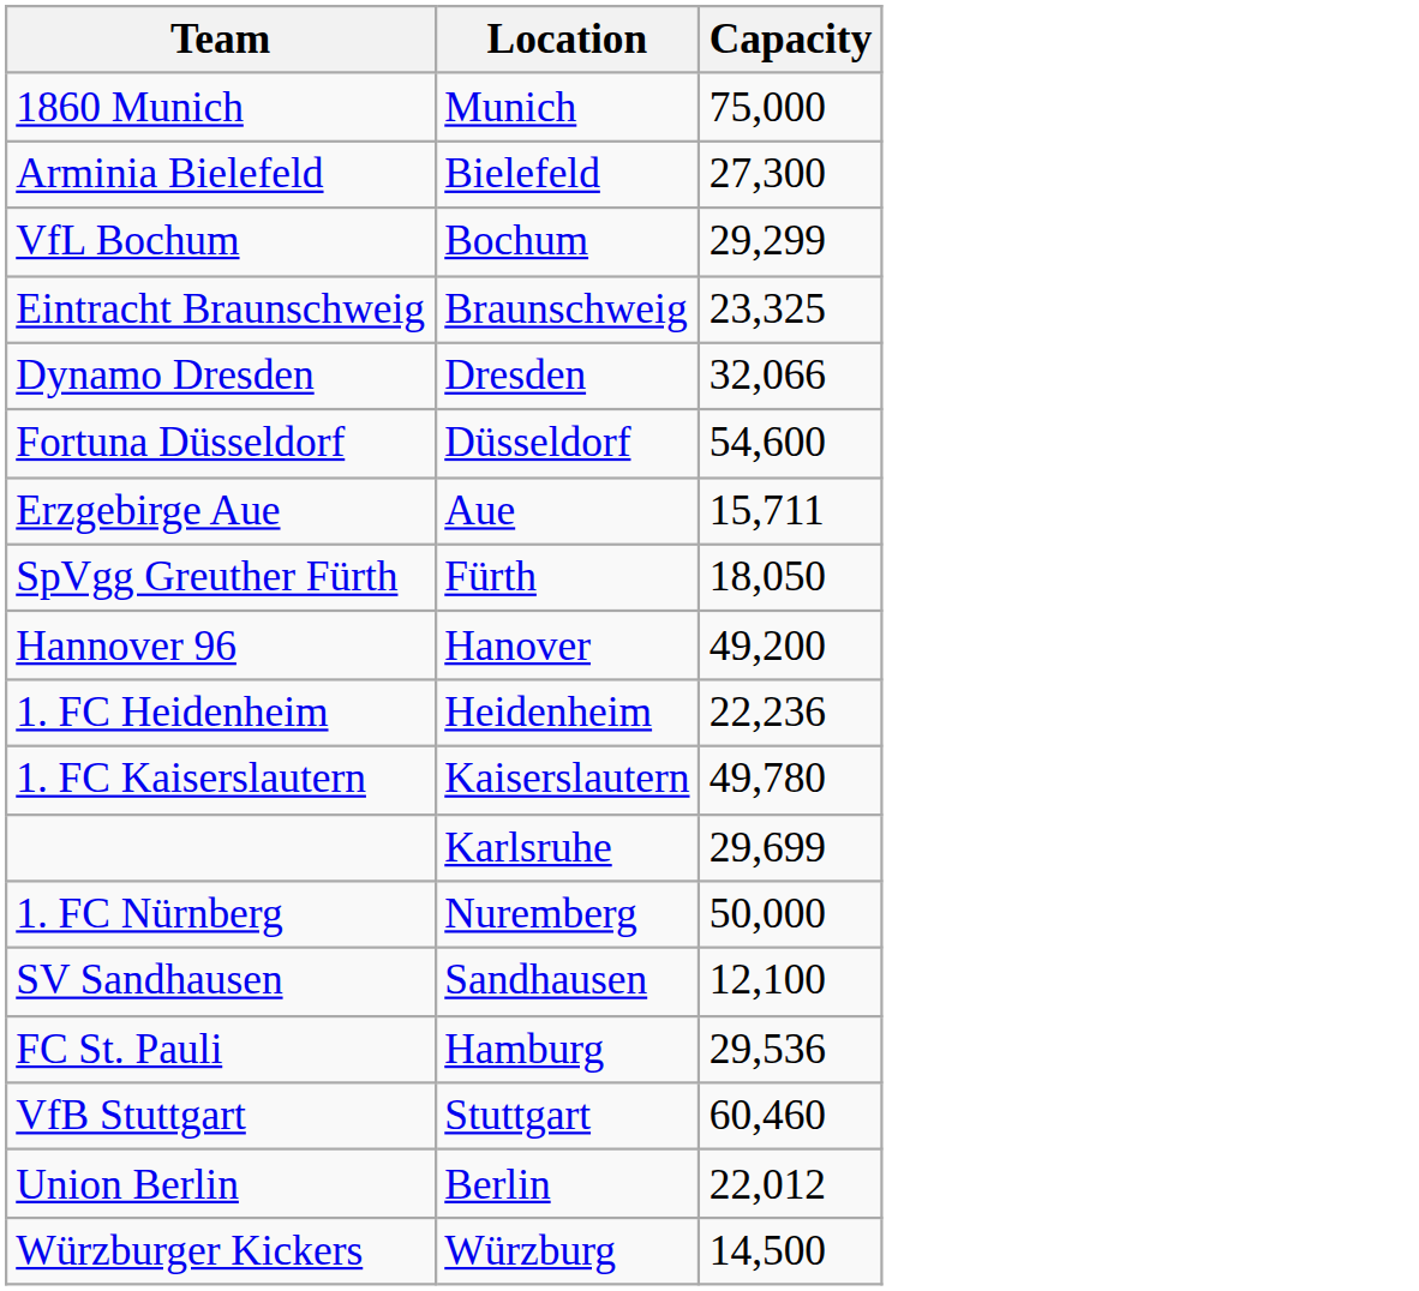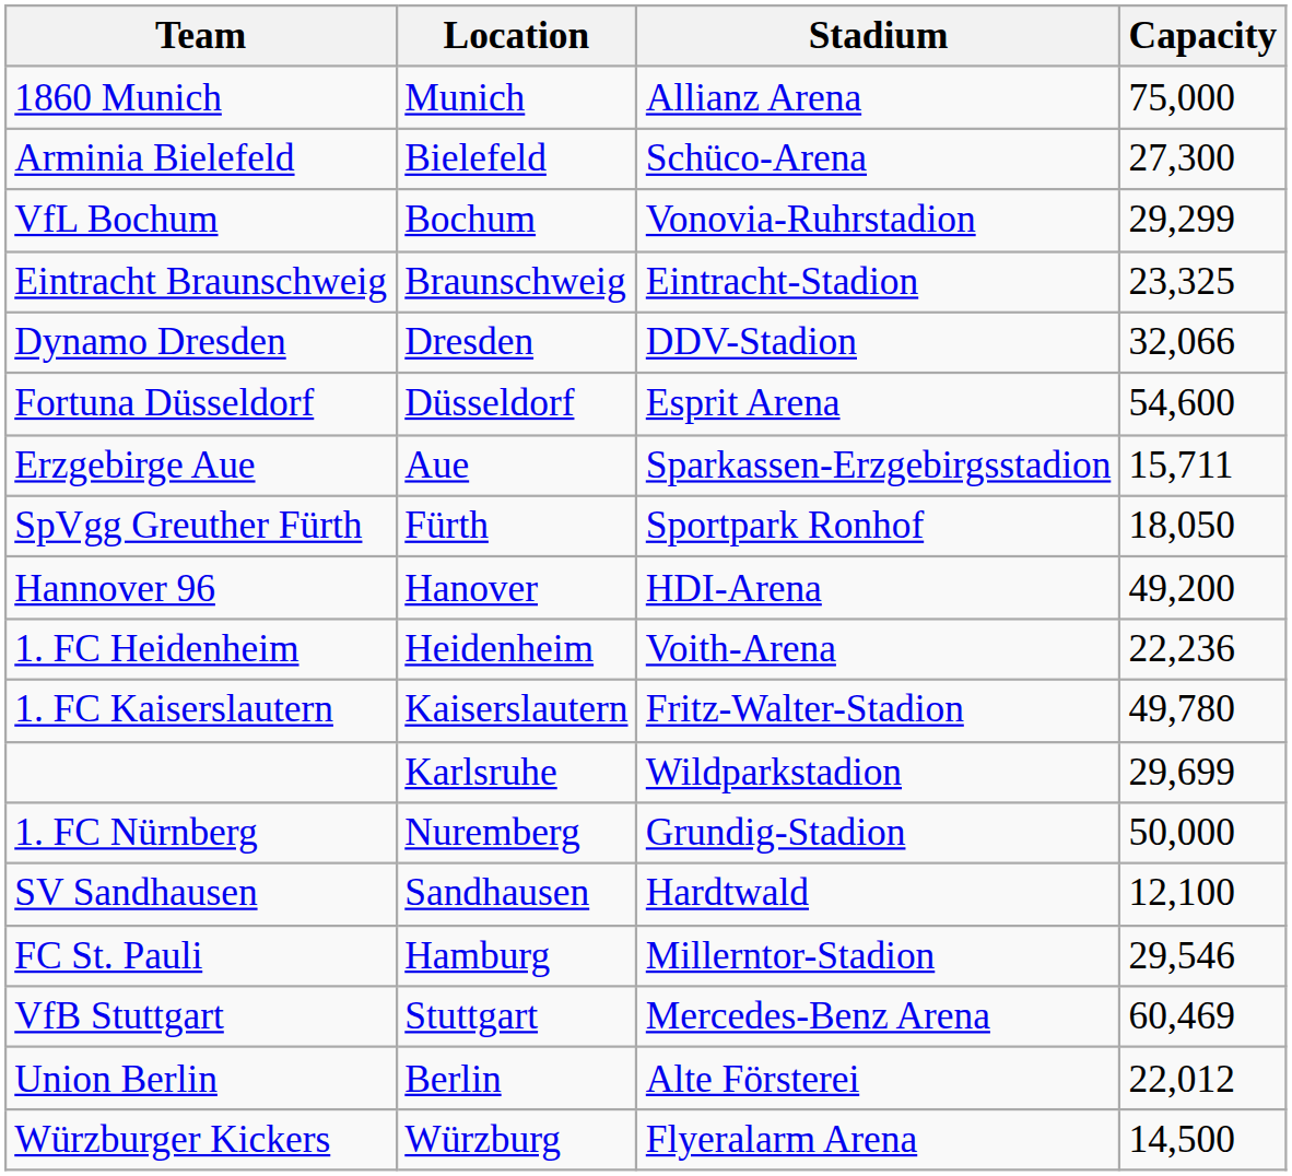 <table class="wikitable sortable" style="text-align:left;">
 <tr>
 <th>Team</th>
 <th>Location</th>
+<th>Stadium</th>
 <th>Capacity</th>
 </tr>
 <tr>
 <td><a href='#'>1860 Munich</a></td>
 <td><a href='#'>Munich</a></td>
+<td><a href='#'>Allianz Arena</a></td>
 <td>75,000</td>
 </tr>
 <tr>
 <td><a href='#'>Arminia Bielefeld</a></td>
 <td><a href='#'>Bielefeld</a></td>
+<td><a href='#'>Schüco-Arena</a></td>
 <td>27,300</td>
 </tr>
 <tr>
 <td><a href='#'>VfL Bochum</a></td>
 <td><a href='#'>Bochum</a></td>
+<td><a href='#'>Vonovia-Ruhrstadion</a></td>
 <td>29,299</td>
 </tr>
 <tr>
 <td><a href='#'>Eintracht Braunschweig</a></td>
 <td><a href='#'>Braunschweig</a></td>
+<td><a href='#'>Eintracht-Stadion</a></td>
 <td>23,325</td>
 </tr>
 <tr>
 <td><a href='#'>Dynamo Dresden</a></td>
 <td><a href='#'>Dresden</a></td>
+<td><a href='#'>DDV-Stadion</a></td>
 <td>32,066</td>
 </tr>
 <tr>
 <td><a href='#'>Fortuna Düsseldorf</a></td>
 <td><a href='#'>Düsseldorf</a></td>
+<td><a href='#'>Esprit Arena</a></td>
 <td>54,600</td>
 </tr>
 <tr>
 <td><a href='#'>Erzgebirge Aue</a></td>
 <td><a href='#'>Aue</a></td>
+<td><a href='#'>Sparkassen-Erzgebirgsstadion</a></td>
 <td>15,711</td>
 </tr>
 <tr>
 <td><a href='#'>SpVgg Greuther Fürth</a></td>
 <td><a href='#'>Fürth</a></td>
+<td><a href='#'>Sportpark Ronhof</a></td>
 <td>18,050</td>
 </tr>
 <tr>
 <td><a href='#'>Hannover 96</a></td>
 <td><a href='#'>Hanover</a></td>
+<td><a href='#'>HDI-Arena</a></td>
 <td>49,200</td>
 </tr>
 <tr>
 <td><a href='#'>1. FC Heidenheim</a></td>
 <td><a href='#'>Heidenheim</a></td>
+<td><a href='#'>Voith-Arena</a></td>
 <td>22,236</td>
 </tr>
 <tr>
 <td><a href='#'>1. FC Kaiserslautern</a></td>
 <td><a href='#'>Kaiserslautern</a></td>
+<td><a href='#'>Fritz-Walter-Stadion</a></td>
 <td>49,780</td>
 </tr>
 <tr>
 <td></td>
 <td><a href='#'>Karlsruhe</a></td>
+<td><a href='#'>Wildparkstadion</a></td>
 <td>29,699</td>
 </tr>
 <tr>
 <td><a href='#'>1. FC Nürnberg</a></td>
 <td><a href='#'>Nuremberg</a></td>
+<td><a href='#'>Grundig-Stadion</a></td>
 <td>50,000</td>
 </tr>
 <tr>
 <td><a href='#'>SV Sandhausen</a></td>
 <td><a href='#'>Sandhausen</a></td>
+<td><a href='#'>Hardtwald</a></td>
 <td>12,100</td>
 </tr>
 <tr>
 <td><a href='#'>FC St. Pauli</a></td>
 <td><a href='#'>Hamburg</a></td>
-<td>29,536</td>
+<td><a href='#'>Millerntor-Stadion</a></td>
+<td>29,546</td>
 </tr>
 <tr>
 <td><a href='#'>VfB Stuttgart</a></td>
 <td><a href='#'>Stuttgart</a></td>
-<td>60,460</td>
+<td><a href='#'>Mercedes-Benz Arena</a></td>
+<td>60,469</td>
 </tr>
 <tr>
 <td><a href='#'>Union Berlin</a></td>
 <td><a href='#'>Berlin</a></td>
+<td><a href='#'>Alte Försterei</a></td>
 <td>22,012</td>
 </tr>
 <tr>
 <td><a href='#'>Würzburger Kickers</a></td>
 <td><a href='#'>Würzburg</a></td>
+<td><a href='#'>Flyeralarm Arena</a></td>
 <td>14,500</td>
 </tr>
 </table>
